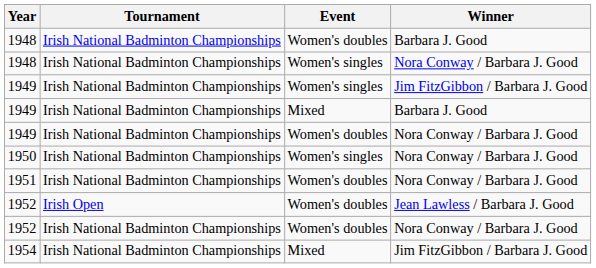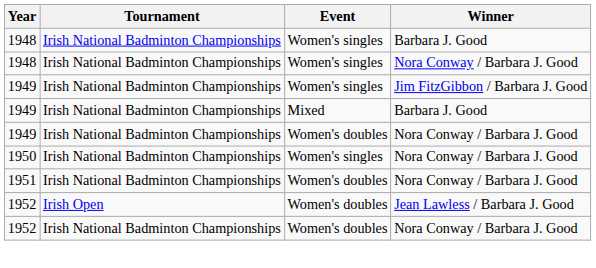 <table class=wikitable style=font-size:90%;>
 <tr>
 <th>Year</th>
 <th>Tournament</th>
 <th>Event</th>
 <th>Winner</th>
 </tr>
 <tr>
 <td>1948</td>
 <td><a href='#'>Irish National Badminton Championships</a></td>
-<td>Women's doubles</td>
+<td>Women's singles</td>
 <td>Barbara J. Good</td>
 </tr>
 <tr>
 <td>1948</td>
 <td>Irish National Badminton Championships</td>
 <td>Women's singles</td>
 <td><a href='#'>Nora Conway</a> / Barbara J. Good</td>
 </tr>
 <tr>
 <td>1949</td>
 <td>Irish National Badminton Championships</td>
 <td>Women's singles</td>
 <td><a href='#'>Jim FitzGibbon</a> / Barbara J. Good</td>
 </tr>
 <tr>
 <td>1949</td>
 <td>Irish National Badminton Championships</td>
 <td>Mixed</td>
 <td>Barbara J. Good</td>
 </tr>
 <tr>
 <td>1949</td>
 <td>Irish National Badminton Championships</td>
 <td>Women's doubles</td>
 <td>Nora Conway / Barbara J. Good</td>
 </tr>
 <tr>
 <td>1950</td>
 <td>Irish National Badminton Championships</td>
 <td>Women's singles</td>
 <td>Nora Conway / Barbara J. Good</td>
 </tr>
 <tr>
 <td>1951</td>
 <td>Irish National Badminton Championships</td>
 <td>Women's doubles</td>
 <td>Nora Conway / Barbara J. Good</td>
 </tr>
 <tr>
 <td>1952</td>
 <td><a href='#'>Irish Open</a></td>
 <td>Women's doubles</td>
 <td><a href='#'>Jean Lawless</a> / Barbara J. Good</td>
 </tr>
 <tr>
 <td>1952</td>
 <td>Irish National Badminton Championships</td>
 <td>Women's doubles</td>
 <td>Nora Conway / Barbara J. Good</td>
 </tr>
-<tr>
-<td>1954</td>
-<td>Irish National Badminton Championships</td>
-<td>Mixed</td>
-<td>Jim FitzGibbon / Barbara J. Good</td>
-</tr>
 </table>
